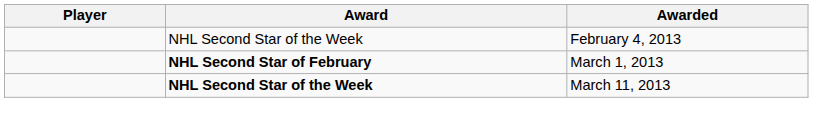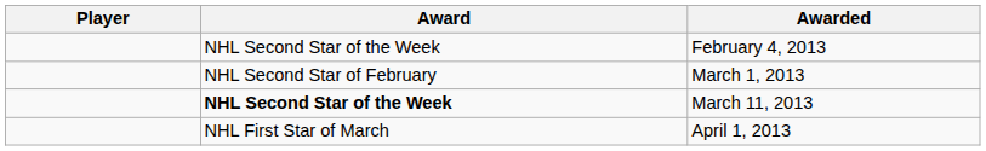 <table class="wikitable sortable" style="width:100%;">
 <tr>
 <th style="width:20%;">Player</th>
 <th style="width:50%;">Award</th>
 <th style="width:30%;" data-sort-type="date">Awarded</th>
 </tr>
 <tr>
 <td></td>
 <td style=white-space:nowrap>NHL Second Star of the Week</td>
 <td style=white-space:nowrap>February 4, 2013</td>
 </tr>
 <tr>
 <td></td>
-<td style=white-space:nowrap><strong>NHL Second Star of February</strong></td>
+<td style=white-space:nowrap>NHL Second Star of February</td>
 <td>March 1, 2013</td>
 </tr>
 <tr>
 <td></td>
 <td style=white-space:nowrap><strong>NHL Second  Star of the Week</strong></td>
 <td>March 11, 2013</td>
 </tr>
+<tr>
+<td></td>
+<td style=white-space:nowrap>NHL First Star of March</td>
+<td>April 1, 2013</td>
+</tr>
 </table>
